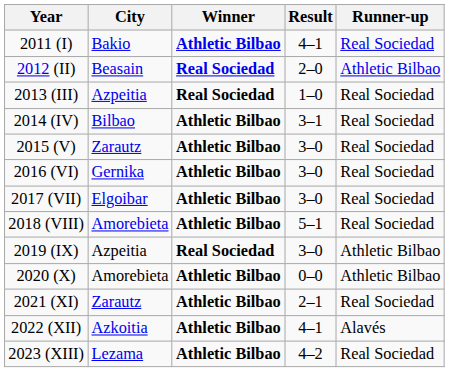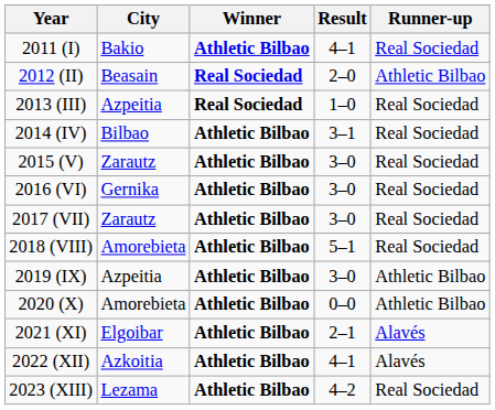 <table class="wikitable" style="text-align: center;">
 <tr>
 <th>Year</th>
 <th>City</th>
 <th>Winner</th>
 <th>Result</th>
 <th>Runner-up</th>
 </tr>
 <tr>
 <td>2011 (I)</td>
 <td align=left><a href='#'>Bakio</a></td>
 <td align=left><strong><a href='#'>Athletic Bilbao</a></strong></td>
 <td>4–1</td>
 <td align=left><a href='#'>Real Sociedad</a></td>
 </tr>
 <tr>
 <td><a href='#'>2012</a> (II)</td>
 <td align=left><a href='#'>Beasain</a></td>
 <td align=left><strong><a href='#'>Real Sociedad</a></strong></td>
 <td>2–0</td>
 <td align=left><a href='#'>Athletic Bilbao</a></td>
 </tr>
 <tr>
 <td>2013 (III)</td>
 <td align=left><a href='#'>Azpeitia</a></td>
 <td align=left><strong>Real Sociedad</strong></td>
 <td>1–0</td>
 <td align=left>Real Sociedad</td>
 </tr>
 <tr>
 <td>2014 (IV)</td>
 <td align=left><a href='#'>Bilbao</a></td>
 <td align=left><strong>Athletic Bilbao</strong></td>
 <td>3–1</td>
 <td align=left>Real Sociedad</td>
 </tr>
 <tr>
 <td>2015 (V)</td>
 <td align=left><a href='#'>Zarautz</a></td>
 <td align=left><strong>Athletic Bilbao</strong></td>
 <td>3–0</td>
 <td align=left>Real Sociedad</td>
 </tr>
 <tr>
 <td>2016 (VI)</td>
 <td align=left><a href='#'>Gernika</a></td>
 <td align=left><strong>Athletic Bilbao</strong></td>
 <td>3–0</td>
 <td align=left>Real Sociedad</td>
 </tr>
 <tr>
 <td>2017 (VII)</td>
-<td align=left><a href='#'>Elgoibar</a></td>
+<td align=left><a href='#'>Zarautz</a></td>
 <td align=left><strong>Athletic Bilbao</strong></td>
 <td>3–0</td>
 <td align=left>Real Sociedad</td>
 </tr>
 <tr>
 <td>2018 (VIII)</td>
 <td align=left><a href='#'>Amorebieta</a></td>
 <td align=left><strong>Athletic Bilbao</strong></td>
 <td>5–1</td>
 <td align=left>Real Sociedad</td>
 </tr>
 <tr>
 <td>2019 (IX)</td>
 <td align=left>Azpeitia</td>
-<td align=left><strong>Real Sociedad</strong></td>
+<td align=left><strong>Athletic Bilbao</strong></td>
 <td>3–0</td>
 <td align=left>Athletic Bilbao</td>
 </tr>
 <tr>
 <td>2020 (X)</td>
 <td align=left>Amorebieta</td>
 <td align=left><strong>Athletic Bilbao</strong></td>
 <td>0–0</td>
 <td align=left]]>Athletic Bilbao</td>
 </tr>
 <tr>
 <td>2021 (XI)</td>
-<td align=left><a href='#'>Zarautz</a></td>
+<td align=left><a href='#'>Elgoibar</a></td>
 <td align=left><strong>Athletic Bilbao</strong></td>
 <td>2–1</td>
-<td align=left>Real Sociedad</td>
+<td align=left><a href='#'>Alavés</a></td>
 </tr>
 <tr>
 <td>2022 (XII)</td>
 <td align=left><a href='#'>Azkoitia</a></td>
 <td align=left><strong>Athletic Bilbao</strong></td>
 <td>4–1</td>
 <td align=left>Alavés</td>
 </tr>
 <tr>
 <td>2023 (XIII)</td>
 <td align=left><a href='#'>Lezama</a></td>
 <td align=left><strong>Athletic Bilbao</strong></td>
 <td>4–2</td>
 <td align=left>Real Sociedad</td>
 </tr>
 </table>
